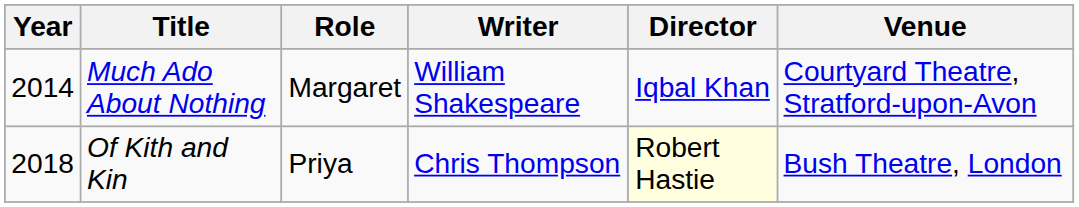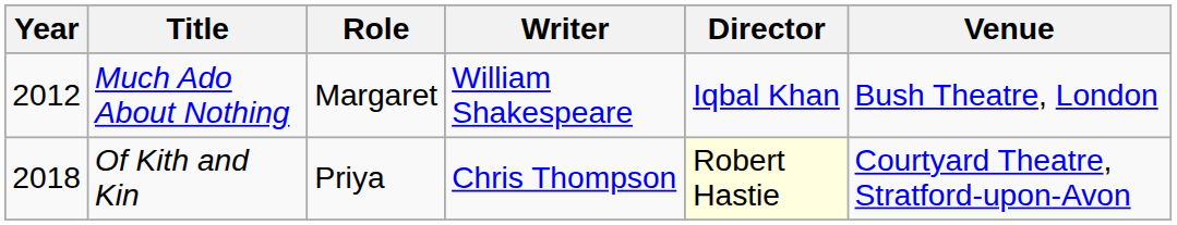 <table class="wikitable sortable">
 <tr>
 <th>Year</th>
 <th>Title</th>
 <th>Role</th>
 <th>Writer</th>
 <th>Director</th>
 <th>Venue</th>
 </tr>
 <tr>
-<td>2014</td>
+<td>2012</td>
 <td><em><a href='#'>Much Ado About Nothing</a></em></td>
 <td>Margaret </td>
 <td><a href='#'>William Shakespeare</a></td>
 <td><a href='#'>Iqbal Khan</a></td>
-<td><a href='#'>Courtyard Theatre</a>, <a href='#'>Stratford-upon-Avon</a></td>
+<td><a href='#'>Bush Theatre</a>, <a href='#'>London</a></td>
 </tr>
 <tr>
 <td>2018</td>
 <td><em>Of Kith and Kin</em></td>
 <td>Priya </td>
 <td><a href='#'>Chris Thompson</a></td>
 <td style="background: lightyellow;">Robert Hastie</td>
-<td><a href='#'>Bush Theatre</a>, <a href='#'>London</a></td>
+<td><a href='#'>Courtyard Theatre</a>, <a href='#'>Stratford-upon-Avon</a></td>
 </tr>
 </table>
